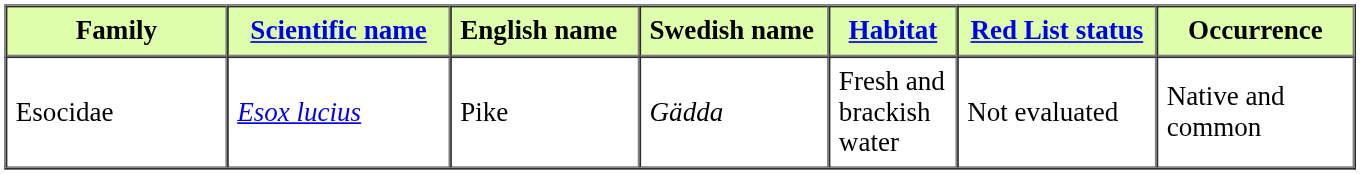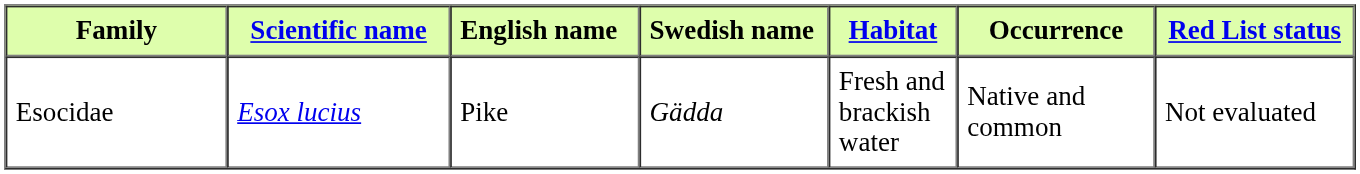 <table style="width:800px" border=1 cellspacing=0 cellpadding=5>
 <tr bgcolor="#defeac">
 <th width=119>Family</th>
 <th width=120><a href='#'>Scientific name</a></th>
 <td width=100><strong>English name</strong></td>
 <td width=100><strong>Swedish name</strong></td>
 <th><a href='#'>Habitat</a></th>
+<th width=105>Occurrence</th>
 <th width=106 nowrap="nowrap"><a href='#'>Red List status</a></th>
-<th width=105>Occurrence</th>
 </tr>
 <tr>
 <td>Esocidae</td>
 <td><em><a href='#'>Esox lucius</a></em></td>
 <td>Pike</td>
 <td><em>Gädda</em></td>
 <td>Fresh and brackish water</td>
+<td>Native and common</td>
 <td>Not evaluated</td>
-<td>Native and common</td>
 </tr>
 </table>
